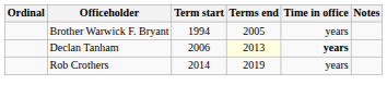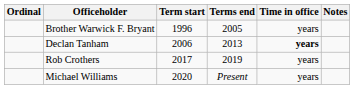 <table class="wikitable">
 <tr>
 <th>Ordinal</th>
 <th>Officeholder</th>
 <th>Term start</th>
 <th>Terms end</th>
 <th>Time in office</th>
 <th>Notes</th>
 </tr>
 <tr>
 <td align=center></td>
 <td>Brother Warwick F. Bryant</td>
-<td align=center>1994</td>
+<td align=center>1996</td>
 <td align=center>2005</td>
 <td align=right> years</td>
 <td></td>
 </tr>
 <tr>
 <td align=center></td>
 <td>Declan Tanham</td>
 <td align=center>2006</td>
-<td align=center style="background: lightyellow;">2013</td>
+<td align=center>2013</td>
 <td align=right><strong> years</strong></td>
 <td></td>
 </tr>
 <tr>
 <td align=center></td>
 <td>Rob Crothers</td>
-<td align=center>2014</td>
+<td align=center>2017</td>
 <td align=center>2019</td>
 <td align="right"> years</td>
 <td></td>
 </tr>
+<tr>
+<td align=center></td>
+<td>Michael Williams</td>
+<td align=center>2020</td>
+<td align=center><em>Present</em></td>
+<td align=right> years</td>
+<td></td>
+</tr>
 </table>
